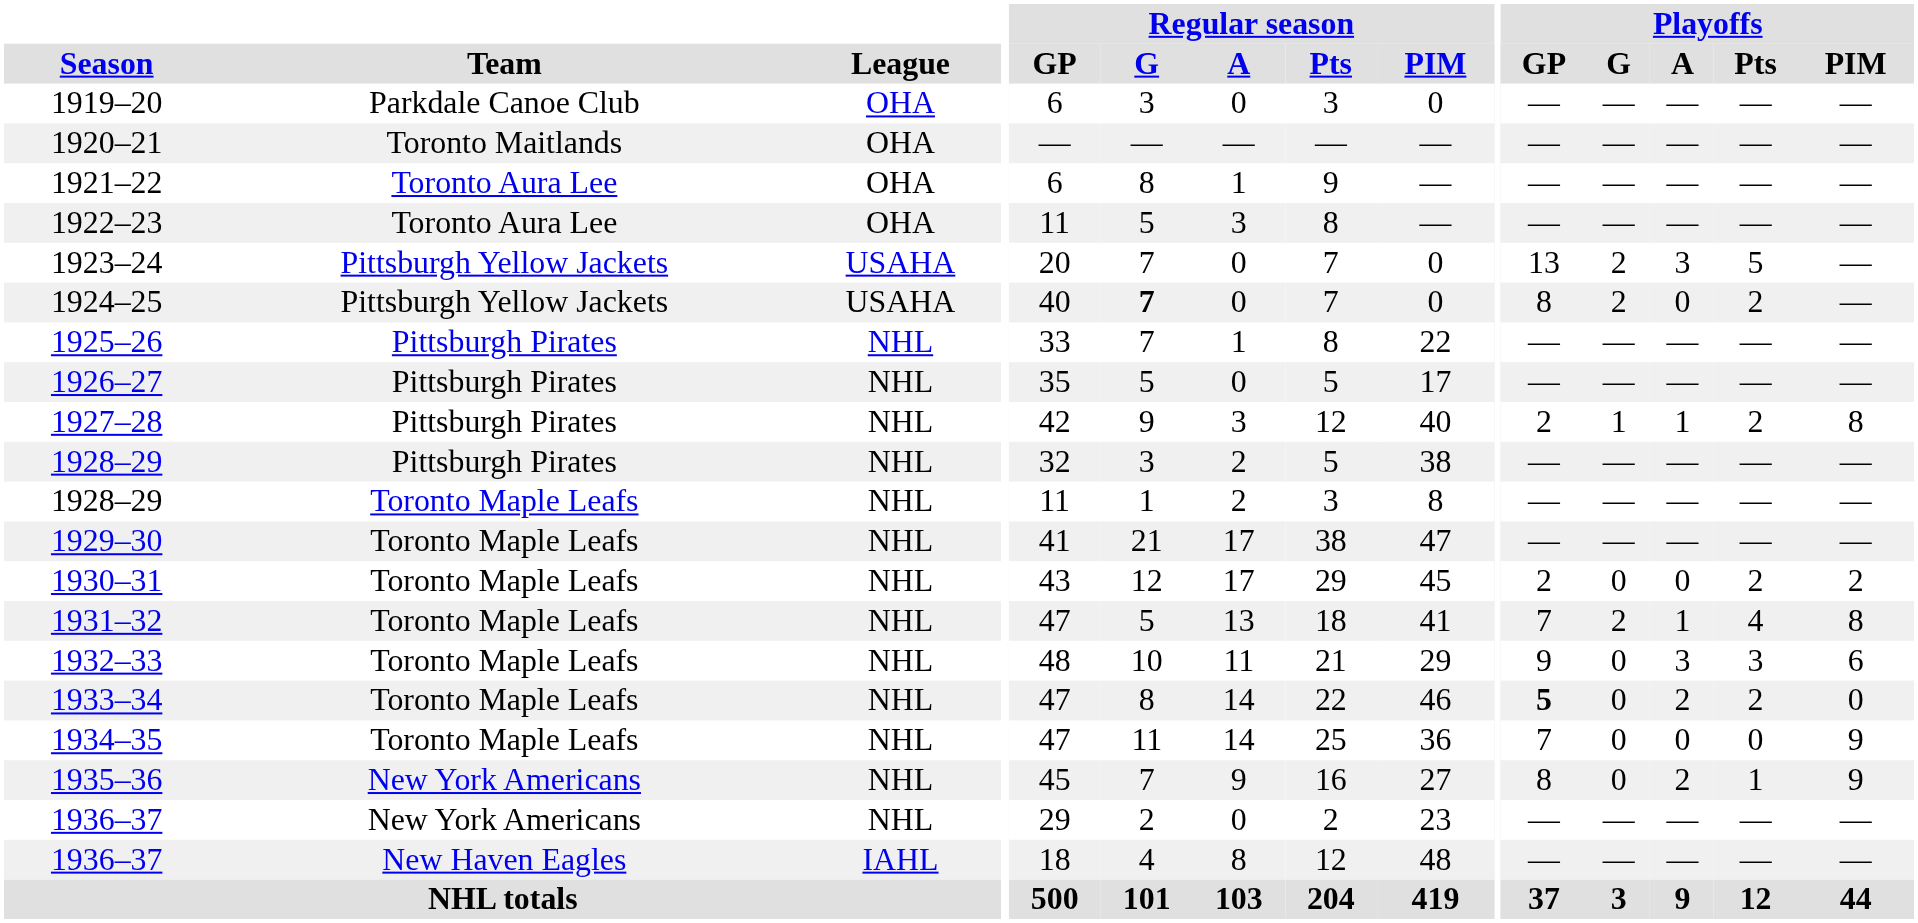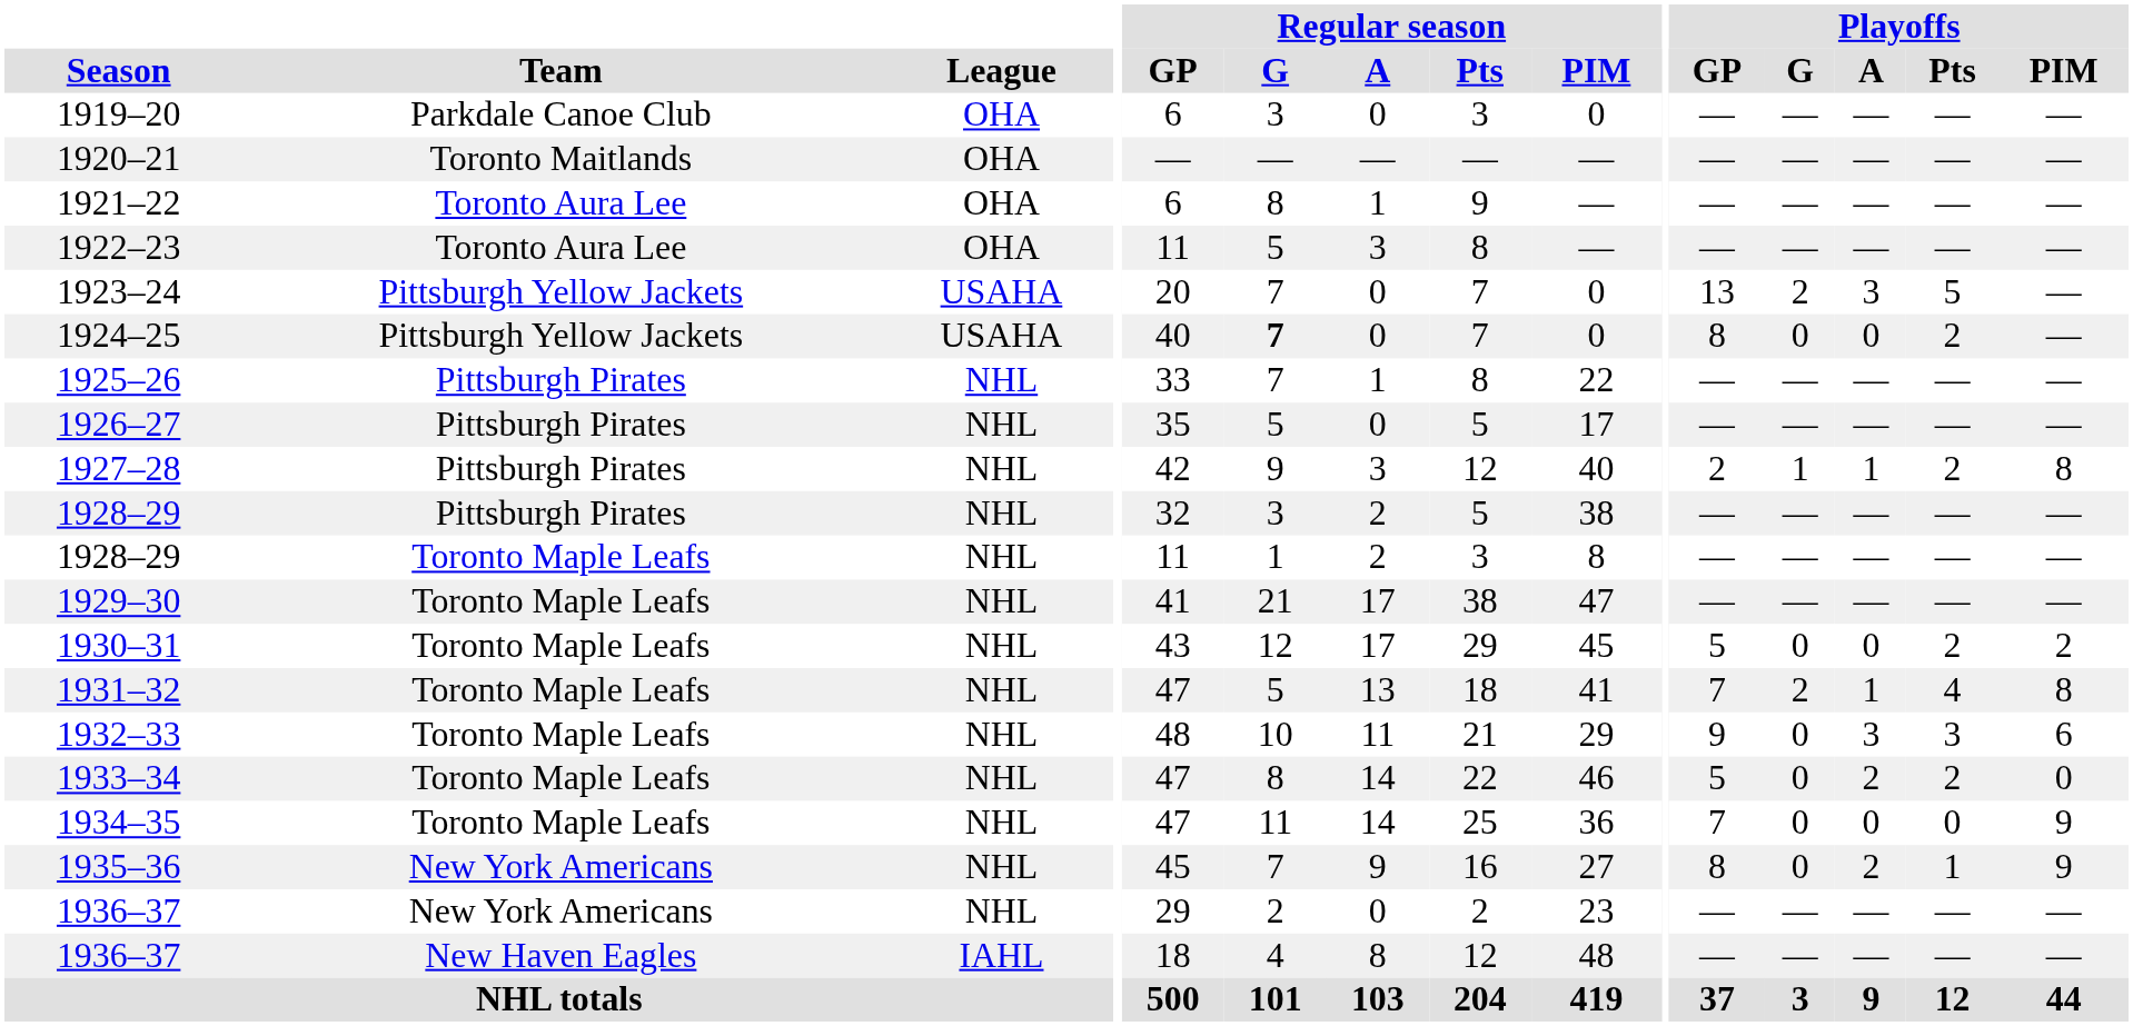 <table border="0" cellpadding="1" cellspacing="0" style="text-align:center; width:60em">
 <tr bgcolor="#e0e0e0">
 <th colspan="3" bgcolor="#ffffff"></th>
 <th rowspan="100" bgcolor="#ffffff"></th>
 <th colspan="5"><a href='#'>Regular season</a></th>
 <th rowspan="100" bgcolor="#ffffff"></th>
 <th colspan="5"><a href='#'>Playoffs</a></th>
 </tr>
 <tr bgcolor="#e0e0e0">
 <th><a href='#'>Season</a></th>
 <th>Team</th>
 <th>League</th>
 <th>GP</th>
 <th><a href='#'>G</a></th>
 <th><a href='#'>A</a></th>
 <th><a href='#'>Pts</a></th>
 <th><a href='#'>PIM</a></th>
 <th>GP</th>
 <th>G</th>
 <th>A</th>
 <th>Pts</th>
 <th>PIM</th>
 </tr>
 <tr>
 <td>1919–20</td>
 <td>Parkdale Canoe Club</td>
 <td><a href='#'>OHA</a></td>
 <td>6</td>
 <td>3</td>
 <td>0</td>
 <td>3</td>
 <td>0</td>
 <td>—</td>
 <td>—</td>
 <td>—</td>
 <td>—</td>
 <td>—</td>
 </tr>
 <tr bgcolor="#f0f0f0">
 <td>1920–21</td>
 <td>Toronto Maitlands</td>
 <td>OHA</td>
 <td>—</td>
 <td>—</td>
 <td>—</td>
 <td>—</td>
 <td>—</td>
 <td>—</td>
 <td>—</td>
 <td>—</td>
 <td>—</td>
 <td>—</td>
 </tr>
 <tr>
 <td>1921–22</td>
 <td><a href='#'>Toronto Aura Lee</a></td>
 <td>OHA</td>
 <td>6</td>
 <td>8</td>
 <td>1</td>
 <td>9</td>
 <td>—</td>
 <td>—</td>
 <td>—</td>
 <td>—</td>
 <td>—</td>
 <td>—</td>
 </tr>
 <tr bgcolor="#f0f0f0">
 <td>1922–23</td>
 <td>Toronto Aura Lee</td>
 <td>OHA</td>
 <td>11</td>
 <td>5</td>
 <td>3</td>
 <td>8</td>
 <td>—</td>
 <td>—</td>
 <td>—</td>
 <td>—</td>
 <td>—</td>
 <td>—</td>
 </tr>
 <tr>
 <td>1923–24</td>
 <td><a href='#'>Pittsburgh Yellow Jackets</a></td>
 <td><a href='#'>USAHA</a></td>
 <td>20</td>
 <td>7</td>
 <td>0</td>
 <td>7</td>
 <td>0</td>
 <td>13</td>
 <td>2</td>
 <td>3</td>
 <td>5</td>
 <td>—</td>
 </tr>
 <tr bgcolor="#f0f0f0">
 <td>1924–25</td>
 <td>Pittsburgh Yellow Jackets</td>
 <td>USAHA</td>
 <td>40</td>
 <td><strong>7</strong></td>
 <td>0</td>
 <td>7</td>
 <td>0</td>
 <td>8</td>
-<td>2</td>
+<td>0</td>
 <td>0</td>
 <td>2</td>
 <td>—</td>
 </tr>
 <tr>
 <td><a href='#'>1925–26</a></td>
 <td><a href='#'>Pittsburgh Pirates</a></td>
 <td><a href='#'>NHL</a></td>
 <td>33</td>
 <td>7</td>
 <td>1</td>
 <td>8</td>
 <td>22</td>
 <td>—</td>
 <td>—</td>
 <td>—</td>
 <td>—</td>
 <td>—</td>
 </tr>
 <tr bgcolor="#f0f0f0">
 <td><a href='#'>1926–27</a></td>
 <td>Pittsburgh Pirates</td>
 <td>NHL</td>
 <td>35</td>
 <td>5</td>
 <td>0</td>
 <td>5</td>
 <td>17</td>
 <td>—</td>
 <td>—</td>
 <td>—</td>
 <td>—</td>
 <td>—</td>
 </tr>
 <tr>
 <td><a href='#'>1927–28</a></td>
 <td>Pittsburgh Pirates</td>
 <td>NHL</td>
 <td>42</td>
 <td>9</td>
 <td>3</td>
 <td>12</td>
 <td>40</td>
 <td>2</td>
 <td>1</td>
 <td>1</td>
 <td>2</td>
 <td>8</td>
 </tr>
 <tr bgcolor="#f0f0f0">
 <td><a href='#'>1928–29</a></td>
 <td>Pittsburgh Pirates</td>
 <td>NHL</td>
 <td>32</td>
 <td>3</td>
 <td>2</td>
 <td>5</td>
 <td>38</td>
 <td>—</td>
 <td>—</td>
 <td>—</td>
 <td>—</td>
 <td>—</td>
 </tr>
 <tr>
 <td>1928–29</td>
 <td><a href='#'>Toronto Maple Leafs</a></td>
 <td>NHL</td>
 <td>11</td>
 <td>1</td>
 <td>2</td>
 <td>3</td>
 <td>8</td>
 <td>—</td>
 <td>—</td>
 <td>—</td>
 <td>—</td>
 <td>—</td>
 </tr>
 <tr bgcolor="#f0f0f0">
 <td><a href='#'>1929–30</a></td>
 <td>Toronto Maple Leafs</td>
 <td>NHL</td>
 <td>41</td>
 <td>21</td>
 <td>17</td>
 <td>38</td>
 <td>47</td>
 <td>—</td>
 <td>—</td>
 <td>—</td>
 <td>—</td>
 <td>—</td>
 </tr>
 <tr>
 <td><a href='#'>1930–31</a></td>
 <td>Toronto Maple Leafs</td>
 <td>NHL</td>
 <td>43</td>
 <td>12</td>
 <td>17</td>
 <td>29</td>
 <td>45</td>
-<td>2</td>
+<td>5</td>
 <td>0</td>
 <td>0</td>
 <td>2</td>
 <td>2</td>
 </tr>
 <tr bgcolor="#f0f0f0">
 <td><a href='#'>1931–32</a></td>
 <td>Toronto Maple Leafs</td>
 <td>NHL</td>
 <td>47</td>
 <td>5</td>
 <td>13</td>
 <td>18</td>
 <td>41</td>
 <td>7</td>
 <td>2</td>
 <td>1</td>
 <td>4</td>
 <td>8</td>
 </tr>
 <tr>
 <td><a href='#'>1932–33</a></td>
 <td>Toronto Maple Leafs</td>
 <td>NHL</td>
 <td>48</td>
 <td>10</td>
 <td>11</td>
 <td>21</td>
 <td>29</td>
 <td>9</td>
 <td>0</td>
 <td>3</td>
 <td>3</td>
 <td>6</td>
 </tr>
 <tr bgcolor="#f0f0f0">
 <td><a href='#'>1933–34</a></td>
 <td>Toronto Maple Leafs</td>
 <td>NHL</td>
 <td>47</td>
 <td>8</td>
 <td>14</td>
 <td>22</td>
 <td>46</td>
-<td><strong>5</strong></td>
+<td>5</td>
 <td>0</td>
 <td>2</td>
 <td>2</td>
 <td>0</td>
 </tr>
 <tr>
 <td><a href='#'>1934–35</a></td>
 <td>Toronto Maple Leafs</td>
 <td>NHL</td>
 <td>47</td>
 <td>11</td>
 <td>14</td>
 <td>25</td>
 <td>36</td>
 <td>7</td>
 <td>0</td>
 <td>0</td>
 <td>0</td>
 <td>9</td>
 </tr>
 <tr bgcolor="#f0f0f0">
 <td><a href='#'>1935–36</a></td>
 <td><a href='#'>New York Americans</a></td>
 <td>NHL</td>
 <td>45</td>
 <td>7</td>
 <td>9</td>
 <td>16</td>
 <td>27</td>
 <td>8</td>
 <td>0</td>
 <td>2</td>
 <td>1</td>
 <td>9</td>
 </tr>
 <tr>
 <td><a href='#'>1936–37</a></td>
 <td>New York Americans</td>
 <td>NHL</td>
 <td>29</td>
 <td>2</td>
 <td>0</td>
 <td>2</td>
 <td>23</td>
 <td>—</td>
 <td>—</td>
 <td>—</td>
 <td>—</td>
 <td>—</td>
 </tr>
 <tr bgcolor="#f0f0f0">
 <td><a href='#'>1936–37</a></td>
 <td><a href='#'>New Haven Eagles</a></td>
 <td><a href='#'>IAHL</a></td>
 <td>18</td>
 <td>4</td>
 <td>8</td>
 <td>12</td>
 <td>48</td>
 <td>—</td>
 <td>—</td>
 <td>—</td>
 <td>—</td>
 <td>—</td>
 </tr>
 <tr bgcolor="#e0e0e0">
 <th colspan="3">NHL totals</th>
 <th>500</th>
 <th>101</th>
 <th>103</th>
 <th>204</th>
 <th>419</th>
 <th>37</th>
 <th>3</th>
 <th>9</th>
 <th>12</th>
 <th>44</th>
 </tr>
 </table>
